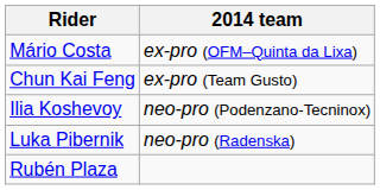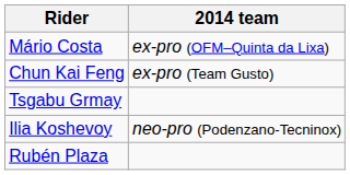 <table class="wikitable">
 <tr>
 <th>Rider</th>
 <th>2014 team</th>
 </tr>
 <tr>
 <td><a href='#'>Mário Costa</a></td>
 <td><em>ex-pro</em> <small>(<a href='#'>OFM–Quinta da Lixa</a>)</small></td>
 </tr>
 <tr>
 <td><a href='#'>Chun Kai Feng</a></td>
 <td><em>ex-pro</em> <small>(Team Gusto)</small></td>
 </tr>
 <tr>
+<td><a href='#'>Tsgabu Grmay</a></td>
+<td></td>
+</tr>
+<tr>
 <td><a href='#'>Ilia Koshevoy</a></td>
 <td><em>neo-pro</em> <small>(Podenzano-Tecninox)</small></td>
-</tr>
-<tr>
-<td><a href='#'>Luka Pibernik</a></td>
-<td><em>neo-pro</em> <small>(<a href='#'>Radenska</a>)</small></td>
 </tr>
 <tr>
 <td><a href='#'>Rubén Plaza</a></td>
 <td></td>
 </tr>
 </table>
